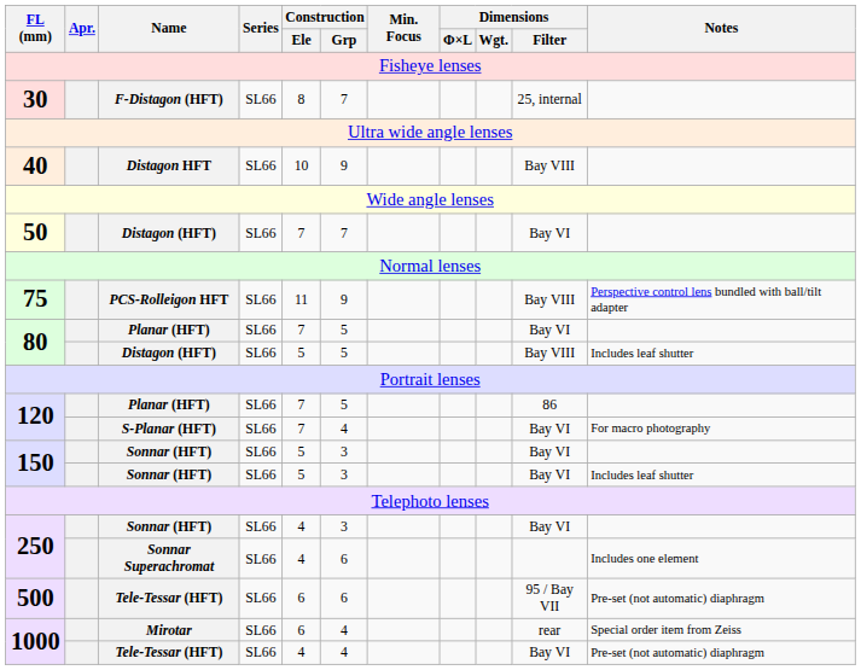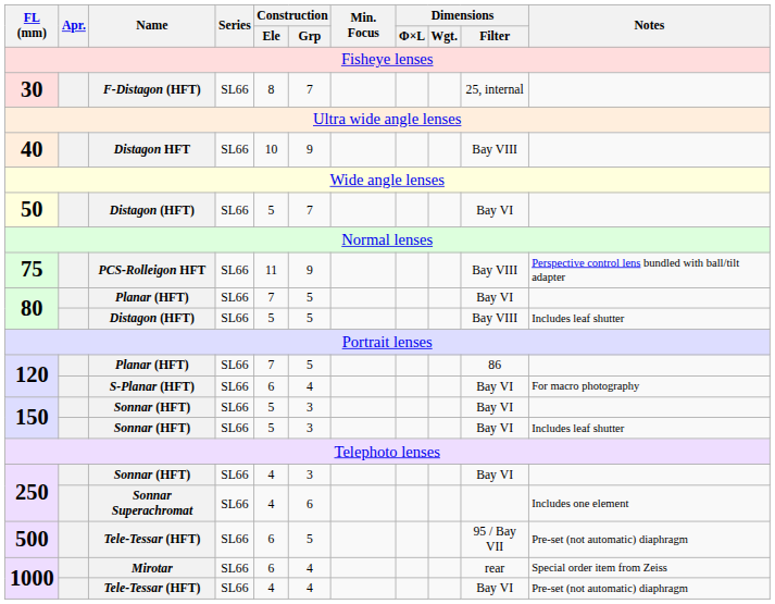 <table class="wikitable sortable" style="font-size:90%;text-align:center;">
 <tr>
 <th rowspan=2><a href='#'>FL</a><br>(mm)</th>
 <th rowspan=2><a href='#'>Apr.</a></th>
 <th rowspan=2>Name</th>
 <th rowspan=2>Series</th>
 <th colspan=2>Construction</th>
 <th rowspan=2>Min. Focus</th>
 <th colspan=3>Dimensions</th>
 <th rowspan=2 class="unsortable">Notes</th>
 </tr>
 <tr>
 <th>Ele</th>
 <th>Grp</th>
 <th>Φ×L</th>
 <th>Wgt.</th>
 <th>Filter</th>
 </tr>
 <tr>
 <td colspan=12 style="font-size:125%;background:#fdd;" data-sort-value="zzza"><a href='#'>Fisheye lenses</a></td>
 </tr>
 <tr>
 <th style="background:#fdd;font-size:175%;">30</th>
 <th></th>
 <th><em>F-Distagon</em> (HFT)</th>
 <td>SL66</td>
 <td>8</td>
 <td>7</td>
 <td></td>
 <td></td>
 <td></td>
 <td>25, internal</td>
 <td style="font-size:90%;text-align:left"></td>
 </tr>
 <tr>
 <td colspan=12 style="font-size:125%;background:#fed;" data-sort-value="zzzb"><a href='#'>Ultra wide angle lenses</a></td>
 </tr>
 <tr>
 <th style="background:#fed;font-size:175%;">40</th>
 <th></th>
 <th><em>Distagon</em> HFT</th>
 <td>SL66</td>
 <td>10</td>
 <td>9</td>
 <td></td>
 <td></td>
 <td></td>
 <td>Bay VIII</td>
 <td style="font-size:90%;text-align:left"></td>
 </tr>
 <tr>
 <td colspan=12 style="font-size:125%;background:#ffd;" data-sort-value="zzzc"><a href='#'>Wide angle lenses</a></td>
 </tr>
 <tr>
 <th style="background:#ffd;font-size:175%;">50</th>
 <th></th>
 <th><em>Distagon</em> (HFT)</th>
 <td>SL66</td>
-<td>7</td>
+<td>5</td>
 <td>7</td>
 <td></td>
 <td></td>
 <td></td>
 <td>Bay VI</td>
 <td style="font-size:90%;text-align:left"></td>
 </tr>
 <tr>
 <td colspan=12 style="font-size:125%;background:#dfd;" data-sort-value="zzzd"><a href='#'>Normal lenses</a></td>
 </tr>
 <tr>
 <th style="background:#dfd;font-size:175%;">75</th>
 <th></th>
 <th><em>PCS-Rolleigon</em> HFT</th>
 <td>SL66</td>
 <td>11</td>
 <td>9</td>
 <td></td>
 <td></td>
 <td></td>
 <td>Bay VIII</td>
 <td style="font-size:90%;text-align:left"><a href='#'>Perspective control lens</a> bundled with ball/tilt adapter</td>
 </tr>
 <tr>
 <th style="background:#dfd;font-size:175%;" rowspan=2>80</th>
 <th></th>
 <th><em>Planar</em> (HFT)</th>
 <td>SL66</td>
 <td>7</td>
 <td>5</td>
 <td></td>
 <td></td>
 <td></td>
 <td>Bay VI</td>
 <td style="font-size:90%;text-align:left"></td>
 </tr>
 <tr>
 <th></th>
 <th><em>Distagon</em> (HFT)</th>
 <td>SL66</td>
 <td>5</td>
 <td>5</td>
 <td></td>
 <td></td>
 <td></td>
 <td>Bay VIII</td>
 <td style="font-size:90%;text-align:left">Includes leaf shutter</td>
 </tr>
 <tr>
 <td colspan=12 style="font-size:125%;background:#ddf;" data-sort-value="zzze"><a href='#'>Portrait lenses</a></td>
 </tr>
 <tr>
 <th style="background:#ddf;font-size:175%;" rowspan=2>120</th>
 <th></th>
 <th><em>Planar</em> (HFT)</th>
 <td>SL66</td>
 <td>7</td>
 <td>5</td>
 <td></td>
 <td></td>
 <td></td>
 <td>86</td>
 <td style="font-size:90%;text-align:left"></td>
 </tr>
 <tr>
 <th></th>
 <th><em>S-Planar</em> (HFT)</th>
 <td>SL66</td>
-<td>7</td>
+<td>6</td>
 <td>4</td>
 <td></td>
 <td></td>
 <td></td>
 <td>Bay VI</td>
 <td style="font-size:90%;text-align:left">For macro photography</td>
 </tr>
 <tr>
 <th style="background:#ddf;font-size:175%;" rowspan=2>150</th>
 <th></th>
 <th><em>Sonnar</em> (HFT)</th>
 <td>SL66</td>
 <td>5</td>
 <td>3</td>
 <td></td>
 <td></td>
 <td></td>
 <td>Bay VI</td>
 <td style="font-size:90%;text-align:left"></td>
 </tr>
 <tr>
 <th></th>
 <th><em>Sonnar</em> (HFT)</th>
 <td>SL66</td>
 <td>5</td>
 <td>3</td>
 <td></td>
 <td></td>
 <td></td>
 <td>Bay VI</td>
 <td style="font-size:90%;text-align:left">Includes leaf shutter</td>
 </tr>
 <tr>
 <td colspan=12 style="font-size:125%;background:#edf;" data-sort-value="zzze"><a href='#'>Telephoto lenses</a></td>
 </tr>
 <tr>
 <th style="background:#edf;font-size:175%;" rowspan=2>250</th>
 <th></th>
 <th><em>Sonnar</em> (HFT)</th>
 <td>SL66</td>
 <td>4</td>
 <td>3</td>
 <td></td>
 <td></td>
 <td></td>
 <td>Bay VI</td>
 <td style="font-size:90%;text-align:left"></td>
 </tr>
 <tr>
 <th></th>
 <th><em>Sonnar Superachromat</em></th>
 <td>SL66</td>
 <td>4</td>
 <td>6</td>
 <td></td>
 <td></td>
 <td></td>
 <td></td>
 <td style="font-size:90%;text-align:left">Includes one  element</td>
 </tr>
 <tr>
 <th style="background:#edf;font-size:175%;">500</th>
 <th></th>
 <th><em>Tele-Tessar</em> (HFT)</th>
 <td>SL66</td>
 <td>6</td>
-<td>6</td>
+<td>5</td>
 <td></td>
 <td></td>
 <td></td>
 <td>95 / Bay VII</td>
 <td style="font-size:90%;text-align:left">Pre-set (not automatic) diaphragm</td>
 </tr>
 <tr>
 <th style="background:#edf;font-size:175%;" rowspan=2>1000</th>
 <th></th>
 <th><em>Mirotar</em></th>
 <td>SL66</td>
 <td>6</td>
 <td>4</td>
 <td></td>
 <td></td>
 <td></td>
 <td>rear</td>
 <td style="font-size:90%;text-align:left">Special order item from Zeiss</td>
 </tr>
 <tr>
 <th></th>
 <th><em>Tele-Tessar</em> (HFT)</th>
 <td>SL66</td>
 <td>4</td>
 <td>4</td>
 <td></td>
 <td></td>
 <td></td>
 <td>Bay VI</td>
 <td style="font-size:90%;text-align:left">Pre-set (not automatic) diaphragm</td>
 </tr>
 </table>
